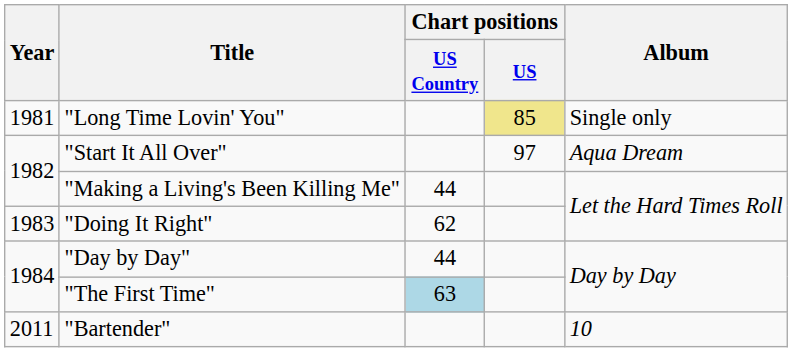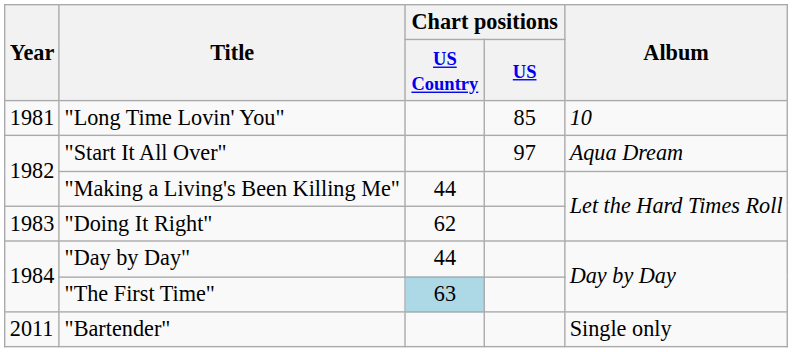 <table class="wikitable">
 <tr>
 <th rowspan="2">Year</th>
 <th rowspan="2">Title</th>
 <th colspan="2">Chart positions</th>
 <th rowspan="2">Album</th>
 </tr>
 <tr>
 <th width="50"><small><a href='#'>US Country</a></small></th>
 <th width="50"><small><a href='#'>US</a></small></th>
 </tr>
 <tr>
 <td>1981</td>
 <td>"Long Time Lovin' You"</td>
 <td style="text-align:center;"></td>
-<td style="background: khaki; text-align:center;">85</td>
-<td>Single only</td>
+<td style="text-align:center;">85</td>
+<td><em>10</em></td>
 </tr>
 <tr>
 <td rowspan=2>1982</td>
 <td>"Start It All Over"</td>
 <td style="text-align:center;"></td>
 <td style="text-align:center;">97</td>
 <td><em>Aqua Dream</em></td>
 </tr>
 <tr>
 <td>"Making a Living's Been Killing Me"</td>
 <td style="text-align:center;">44</td>
 <td style="text-align:center;"></td>
 <td rowspan=2><em>Let the Hard Times Roll</em></td>
 </tr>
 <tr>
 <td>1983</td>
 <td>"Doing It Right"</td>
 <td style="text-align:center;">62</td>
 <td style="text-align:center;"></td>
 </tr>
 <tr>
 <td rowspan=2>1984</td>
 <td>"Day by Day"</td>
 <td style="text-align:center;">44</td>
 <td style="text-align:center;"></td>
 <td rowspan=2><em>Day by Day</em></td>
 </tr>
 <tr>
 <td>"The First Time"</td>
 <td style="background: lightblue; text-align:center;">63</td>
 <td style="text-align:center;"></td>
 </tr>
 <tr>
 <td>2011</td>
 <td>"Bartender"</td>
 <td style="text-align:center;"></td>
 <td style="text-align:center;"></td>
-<td><em>10</em></td>
+<td>Single only</td>
 </tr>
 </table>
